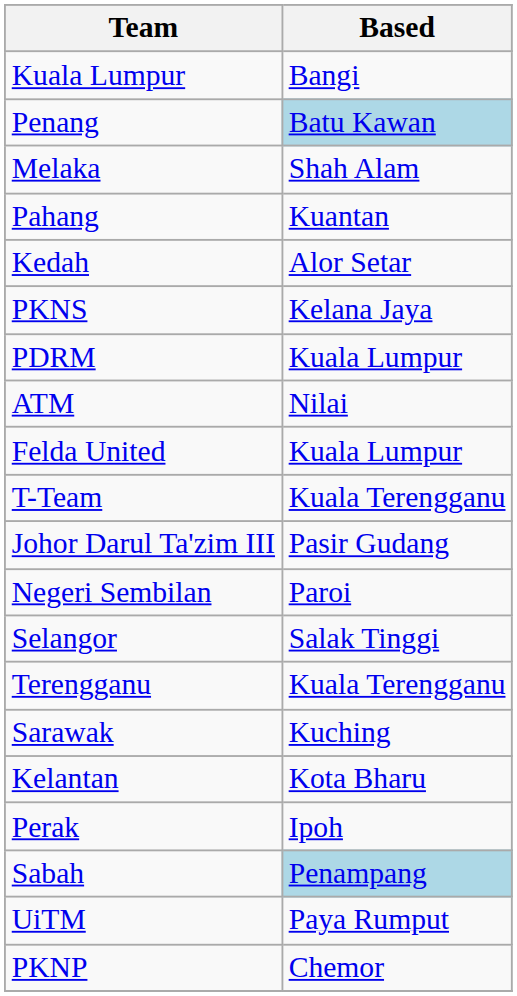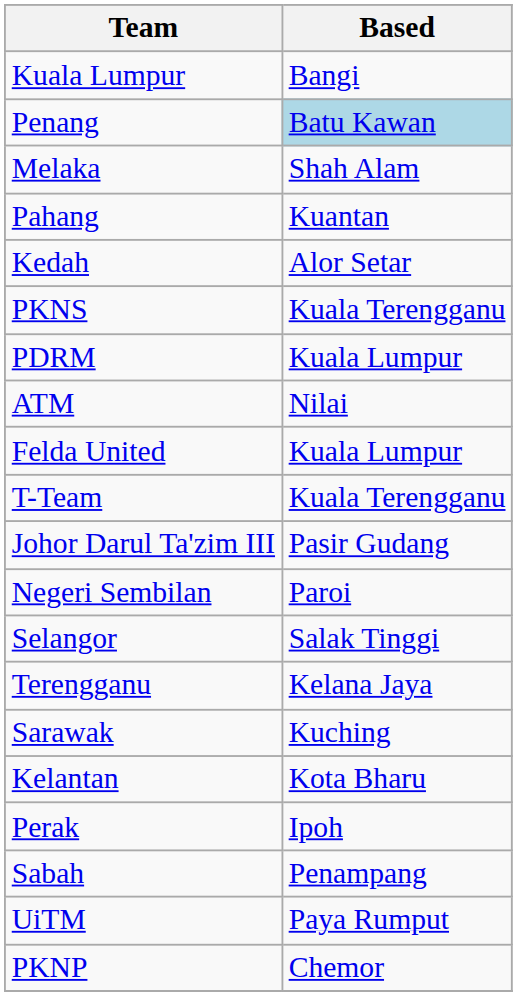 <table class="wikitable sortable" style="text-align: left;">
 <tr>
 <th>Team</th>
 <th>Based</th>
 </tr>
 <tr>
 <td> <a href='#'>Kuala Lumpur</a></td>
 <td><a href='#'>Bangi</a></td>
 </tr>
 <tr>
 <td> <a href='#'>Penang</a></td>
 <td style="background: lightblue;"><a href='#'>Batu Kawan</a></td>
 </tr>
 <tr>
 <td> <a href='#'>Melaka</a></td>
 <td><a href='#'>Shah Alam</a></td>
 </tr>
 <tr>
 <td> <a href='#'>Pahang</a></td>
 <td><a href='#'>Kuantan</a></td>
 </tr>
 <tr>
 <td> <a href='#'>Kedah</a></td>
 <td><a href='#'>Alor Setar</a></td>
 </tr>
 <tr>
 <td> <a href='#'>PKNS</a></td>
-<td><a href='#'>Kelana Jaya</a></td>
+<td><a href='#'>Kuala Terengganu</a></td>
 </tr>
 <tr>
 <td><a href='#'>PDRM</a></td>
 <td><a href='#'>Kuala Lumpur</a></td>
 </tr>
 <tr>
 <td> <a href='#'>ATM</a></td>
 <td><a href='#'>Nilai</a></td>
 </tr>
 <tr>
 <td> <a href='#'>Felda United</a></td>
 <td><a href='#'>Kuala Lumpur</a></td>
 </tr>
 <tr>
 <td> <a href='#'>T-Team</a></td>
 <td><a href='#'>Kuala Terengganu</a></td>
 </tr>
 <tr>
 <td> <a href='#'>Johor Darul Ta'zim III</a></td>
 <td><a href='#'>Pasir Gudang</a></td>
 </tr>
 <tr>
 <td> <a href='#'>Negeri Sembilan</a></td>
 <td><a href='#'>Paroi</a></td>
 </tr>
 <tr>
 <td> <a href='#'>Selangor</a></td>
 <td><a href='#'>Salak Tinggi</a></td>
 </tr>
 <tr>
 <td> <a href='#'>Terengganu</a></td>
-<td><a href='#'>Kuala Terengganu</a></td>
+<td><a href='#'>Kelana Jaya</a></td>
 </tr>
 <tr>
 <td> <a href='#'>Sarawak</a></td>
 <td><a href='#'>Kuching</a></td>
 </tr>
 <tr>
 <td> <a href='#'>Kelantan</a></td>
 <td><a href='#'>Kota Bharu</a></td>
 </tr>
 <tr>
 <td> <a href='#'>Perak</a></td>
 <td><a href='#'>Ipoh</a></td>
 </tr>
 <tr>
 <td> <a href='#'>Sabah</a></td>
-<td style="background: lightblue;"><a href='#'>Penampang</a></td>
+<td><a href='#'>Penampang</a></td>
 </tr>
 <tr>
 <td> <a href='#'>UiTM</a></td>
 <td><a href='#'>Paya Rumput</a></td>
 </tr>
 <tr>
 <td> <a href='#'>PKNP</a></td>
 <td><a href='#'>Chemor</a></td>
 </tr>
 <tr>
 </tr>
 </table>
